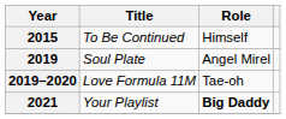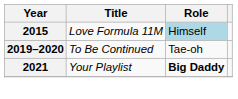 <table class="wikitable  plainrowheaders">
 <tr>
 <th scope="col">Year</th>
 <th scope="col">Title</th>
 <th scope="col">Role</th>
 <th scope="col" class="unsortable"></th>
 </tr>
 <tr>
 <th scope="row">2015</th>
-<td><em>To Be Continued</em></td>
-<td>Himself</td>
-<td style="text-align:center"></td>
-</tr>
-<tr>
-<th scope="row">2019</th>
-<td><em>Soul Plate</em></td>
-<td>Angel Mirel</td>
+<td><em>Love Formula 11M</em></td>
+<td style="background: lightblue;">Himself</td>
 <td style="text-align:center"></td>
 </tr>
 <tr>
 <th scope="row">2019–2020</th>
-<td><em>Love Formula 11M</em></td>
+<td><em>To Be Continued</em></td>
 <td>Tae-oh</td>
 <td style="text-align:center"></td>
 </tr>
 <tr>
 <th scope="row">2021</th>
 <td><em>Your Playlist</em></td>
 <td><strong>Big Daddy</strong></td>
 <td style="text-align:center"></td>
 </tr>
 <tr>
 </tr>
 </table>
